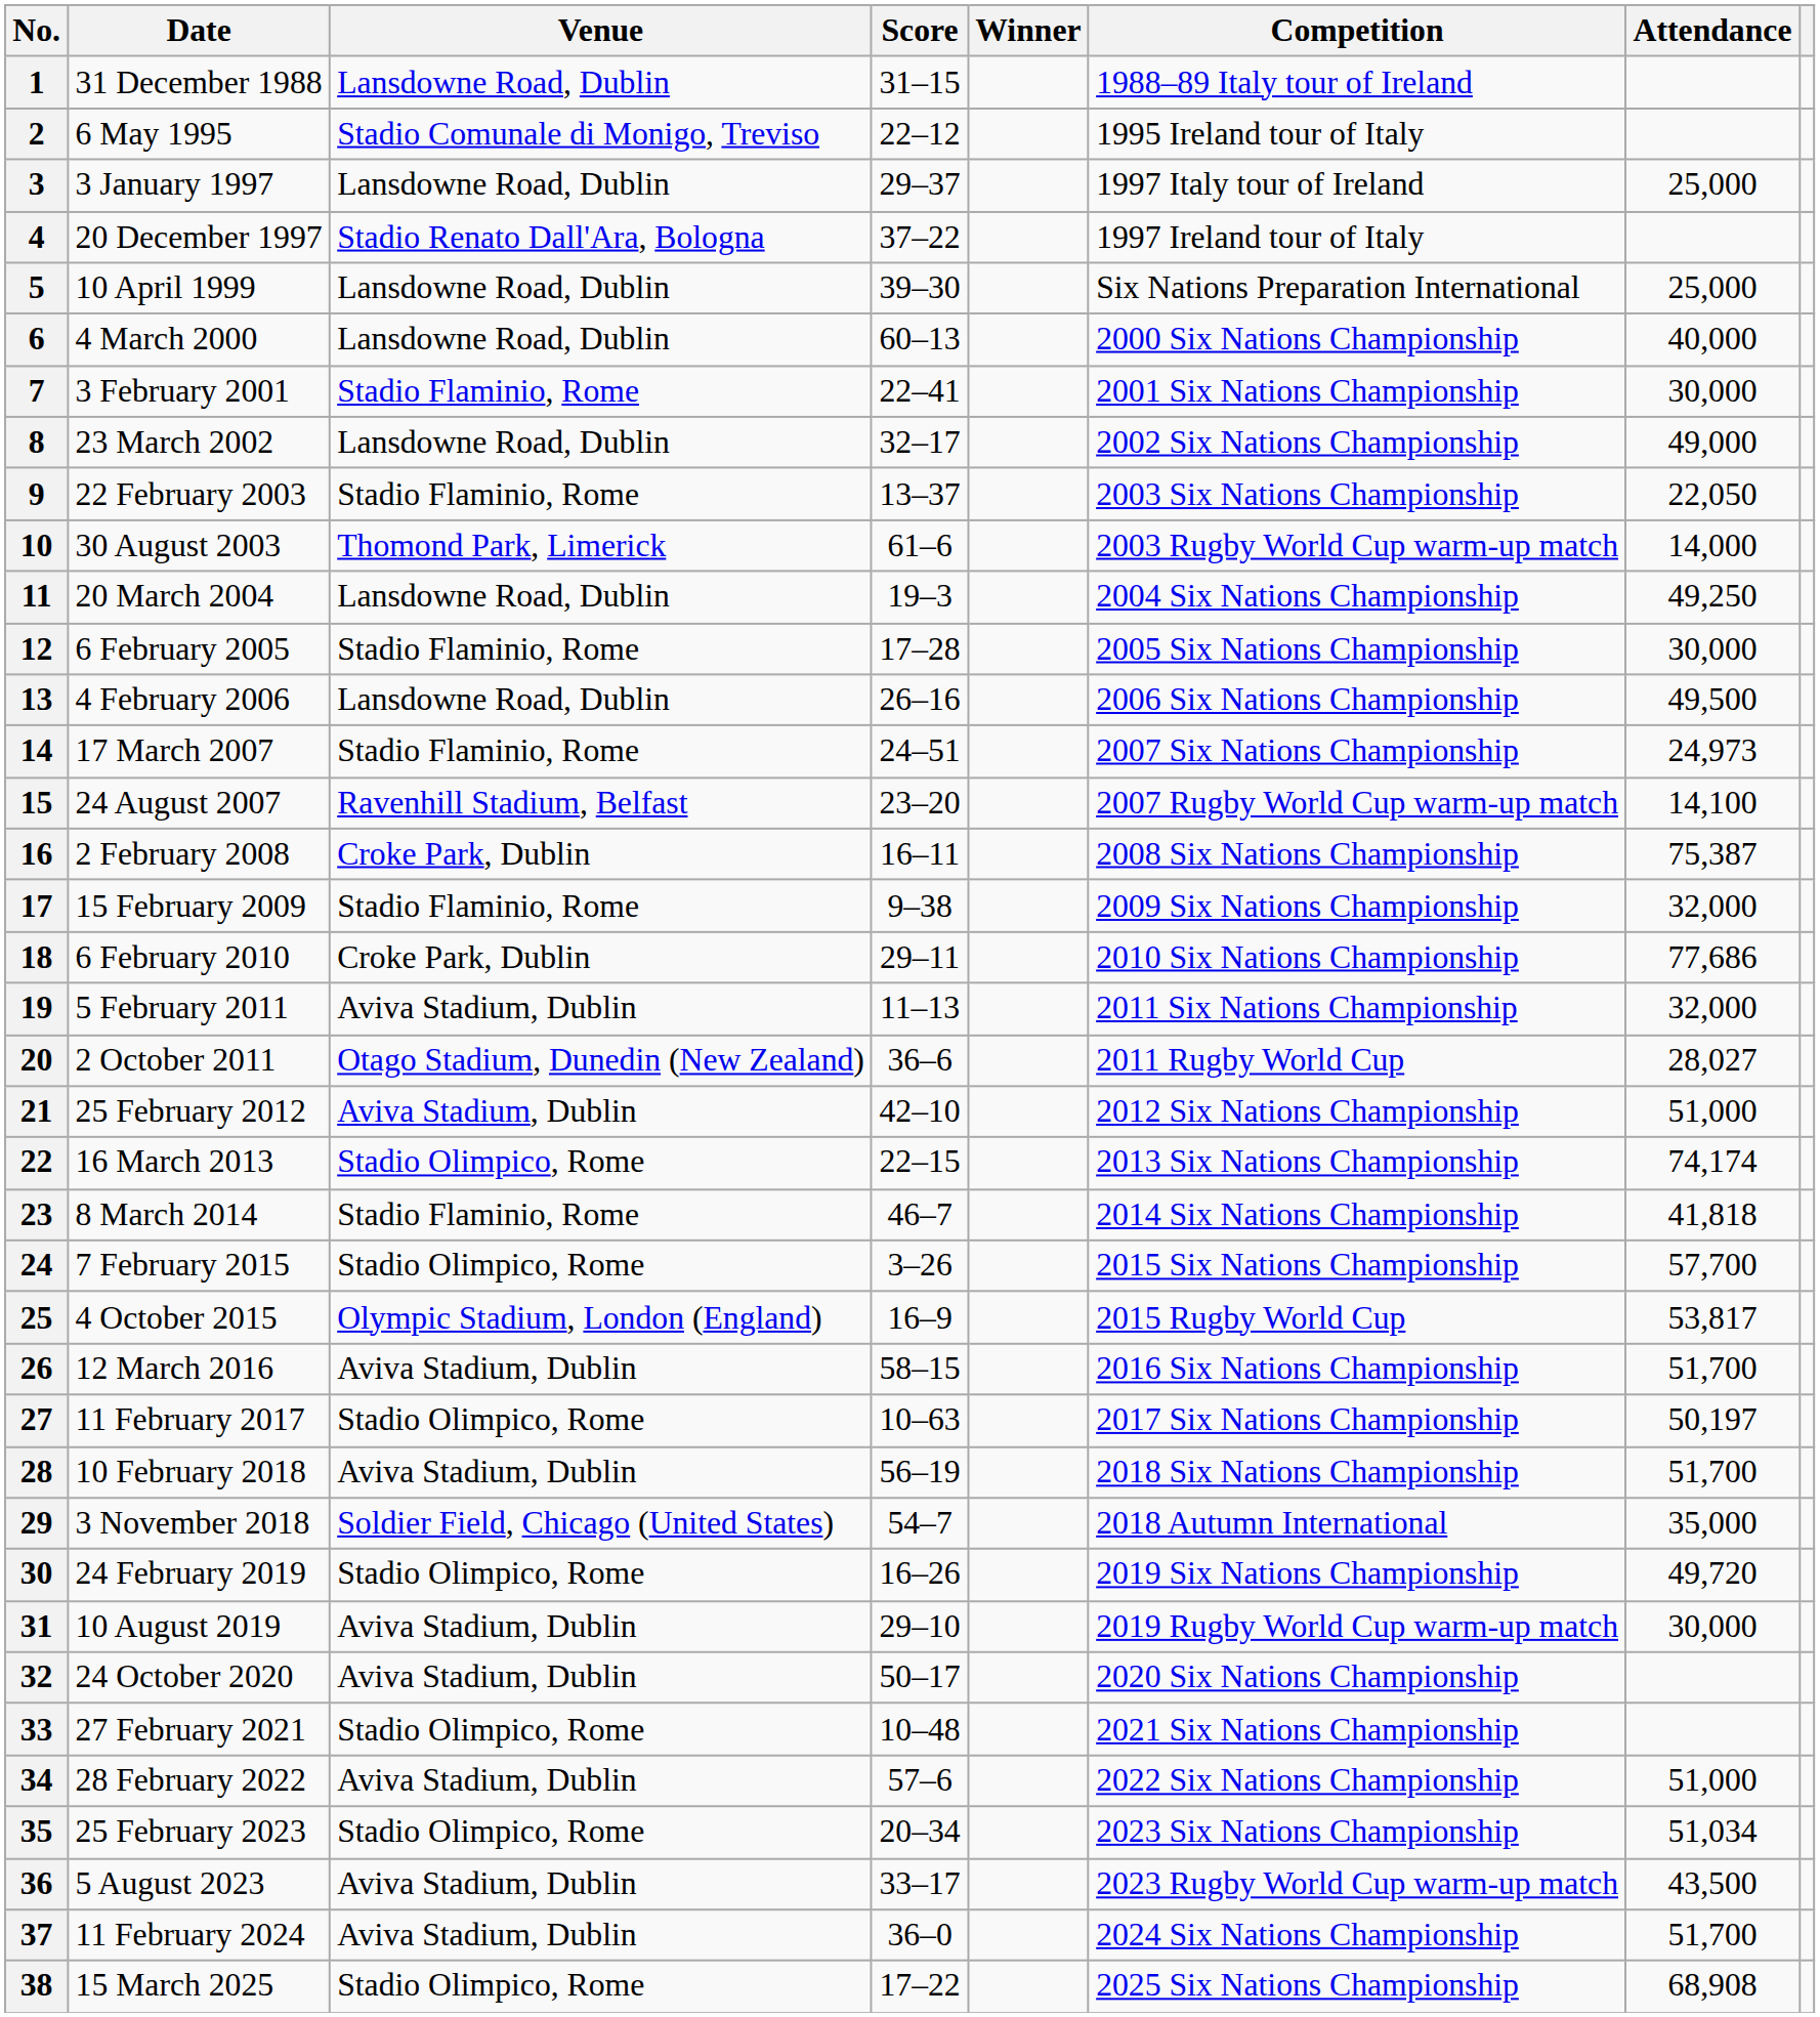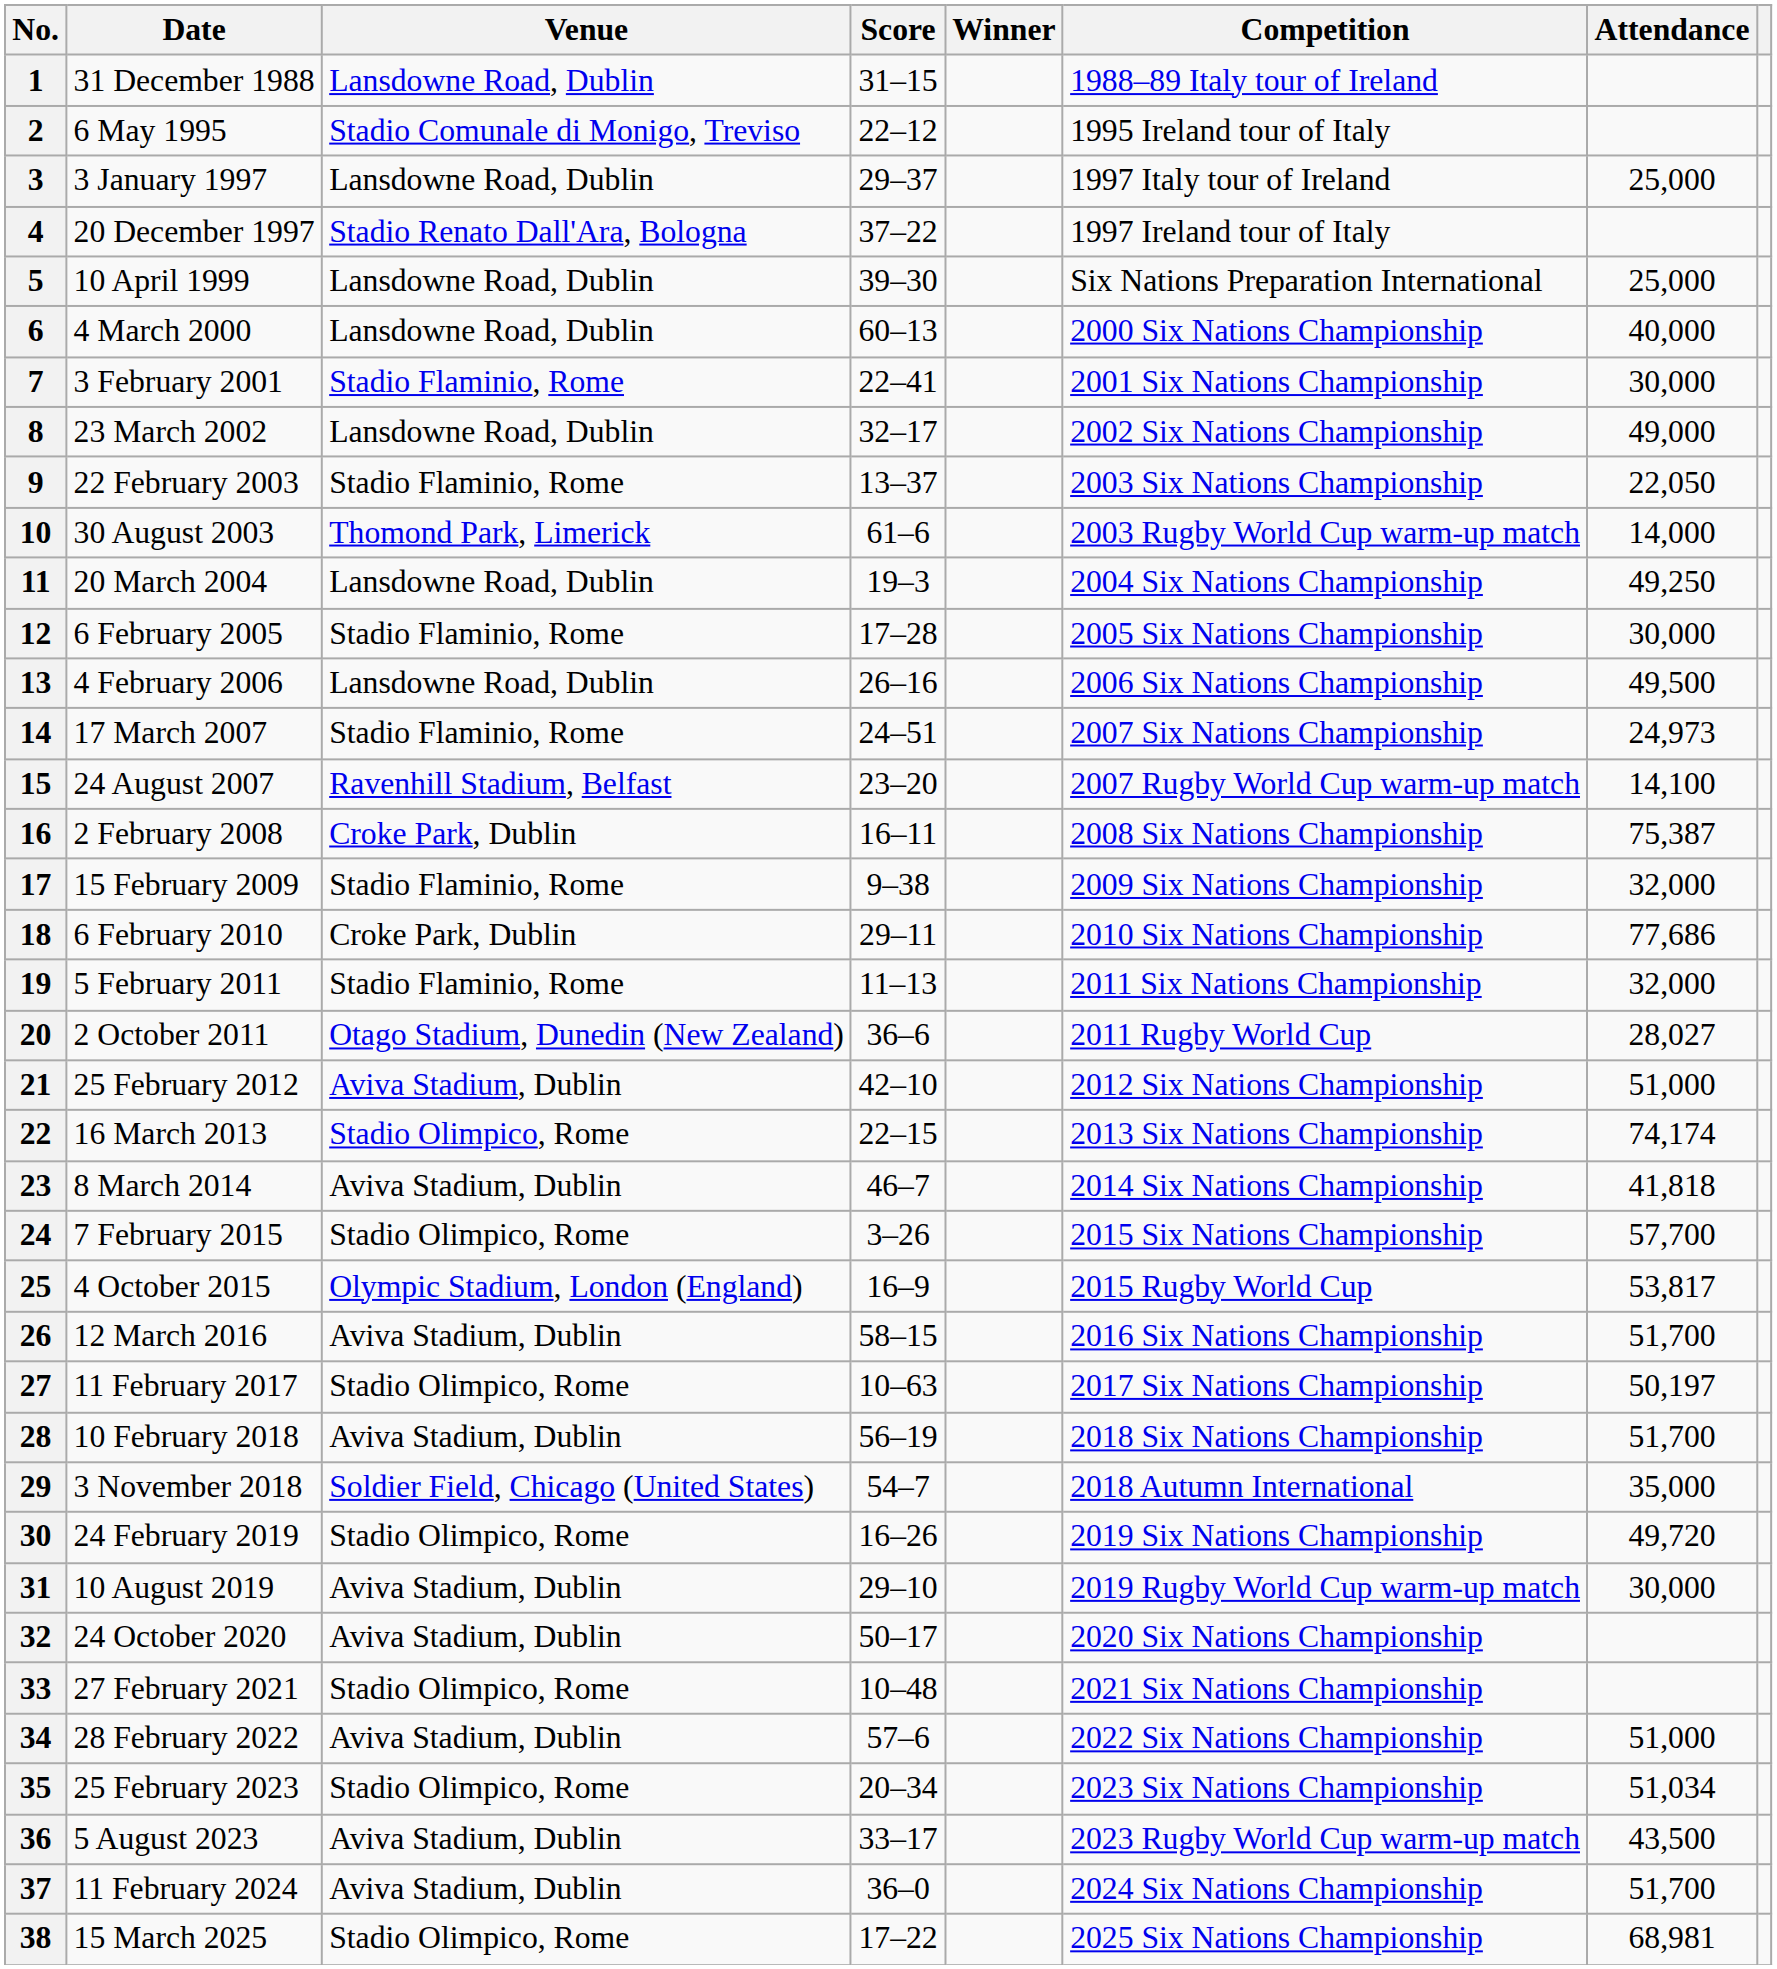 <table class="wikitable">
 <tr>
 <th>No.</th>
 <th>Date</th>
 <th>Venue</th>
 <th>Score</th>
 <th>Winner</th>
 <th>Competition</th>
 <th>Attendance</th>
 <th></th>
 </tr>
 <tr>
 <th>1</th>
 <td>31 December 1988</td>
 <td><a href='#'>Lansdowne Road</a>, <a href='#'>Dublin</a></td>
 <td align="center">31–15</td>
 <td></td>
 <td><a href='#'>1988–89 Italy tour of Ireland</a></td>
 <td></td>
 <td align="center"></td>
 </tr>
 <tr>
 <th>2</th>
 <td>6 May 1995</td>
 <td><a href='#'>Stadio Comunale di Monigo</a>, <a href='#'>Treviso</a></td>
 <td align="center">22–12</td>
 <td></td>
 <td>1995 Ireland tour of Italy</td>
 <td></td>
 <td align="center"></td>
 </tr>
 <tr>
 <th>3</th>
 <td>3 January 1997</td>
 <td>Lansdowne Road, Dublin</td>
 <td align="center">29–37</td>
 <td></td>
 <td>1997 Italy tour of Ireland</td>
 <td align="center">25,000</td>
 <td align="center"></td>
 </tr>
 <tr>
 <th>4</th>
 <td>20 December 1997</td>
 <td><a href='#'>Stadio Renato Dall'Ara</a>, <a href='#'>Bologna</a></td>
 <td align="center">37–22</td>
 <td></td>
 <td>1997 Ireland tour of Italy</td>
 <td></td>
 <td align="center"></td>
 </tr>
 <tr>
 <th>5</th>
 <td>10 April 1999</td>
 <td>Lansdowne Road, Dublin</td>
 <td align="center">39–30</td>
 <td></td>
 <td>Six Nations Preparation International</td>
 <td align="center">25,000</td>
 <td align="center"></td>
 </tr>
 <tr>
 <th>6</th>
 <td>4 March 2000</td>
 <td>Lansdowne Road, Dublin</td>
 <td align="center">60–13</td>
 <td></td>
 <td><a href='#'>2000 Six Nations Championship</a></td>
 <td align="center">40,000</td>
 <td align="center"></td>
 </tr>
 <tr>
 <th>7</th>
 <td>3 February 2001</td>
 <td><a href='#'>Stadio Flaminio</a>, <a href='#'>Rome</a></td>
 <td align="center">22–41</td>
 <td></td>
 <td><a href='#'>2001 Six Nations Championship</a></td>
 <td align="center">30,000</td>
 <td align="center"></td>
 </tr>
 <tr>
 <th>8</th>
 <td>23 March 2002</td>
 <td>Lansdowne Road, Dublin</td>
 <td align="center">32–17</td>
 <td></td>
 <td><a href='#'>2002 Six Nations Championship</a></td>
 <td align="center">49,000</td>
 <td align="center"></td>
 </tr>
 <tr>
 <th>9</th>
 <td>22 February 2003</td>
 <td>Stadio Flaminio, Rome</td>
 <td align="center">13–37</td>
 <td></td>
 <td><a href='#'>2003 Six Nations Championship</a></td>
 <td align="center">22,050</td>
 <td align="center"></td>
 </tr>
 <tr>
 <th>10</th>
 <td>30 August 2003</td>
 <td><a href='#'>Thomond Park</a>, <a href='#'>Limerick</a></td>
 <td align="center">61–6</td>
 <td></td>
 <td><a href='#'>2003 Rugby World Cup warm-up match</a></td>
 <td align="center">14,000</td>
 <td align="center"></td>
 </tr>
 <tr>
 <th>11</th>
 <td>20 March 2004</td>
 <td>Lansdowne Road, Dublin</td>
 <td align="center">19–3</td>
 <td></td>
 <td><a href='#'>2004 Six Nations Championship</a></td>
 <td align="center">49,250</td>
 <td align="center"></td>
 </tr>
 <tr>
 <th>12</th>
 <td>6 February 2005</td>
 <td>Stadio Flaminio, Rome</td>
 <td align="center">17–28</td>
 <td></td>
 <td><a href='#'>2005 Six Nations Championship</a></td>
 <td align="center">30,000</td>
 <td align="center"></td>
 </tr>
 <tr>
 <th>13</th>
 <td>4 February 2006</td>
 <td>Lansdowne Road, Dublin</td>
 <td align="center">26–16</td>
 <td></td>
 <td><a href='#'>2006 Six Nations Championship</a></td>
 <td align="center">49,500</td>
 <td align="center"></td>
 </tr>
 <tr>
 <th>14</th>
 <td>17 March 2007</td>
 <td>Stadio Flaminio, Rome</td>
 <td align="center">24–51</td>
 <td></td>
 <td><a href='#'>2007 Six Nations Championship</a></td>
 <td align="center">24,973</td>
 <td align="center"></td>
 </tr>
 <tr>
 <th>15</th>
 <td>24 August 2007</td>
 <td><a href='#'>Ravenhill Stadium</a>, <a href='#'>Belfast</a></td>
 <td align="center">23–20</td>
 <td></td>
 <td><a href='#'>2007 Rugby World Cup warm-up match</a></td>
 <td align="center">14,100</td>
 <td align="center"></td>
 </tr>
 <tr>
 <th>16</th>
 <td>2 February 2008</td>
 <td><a href='#'>Croke Park</a>, Dublin</td>
 <td align="center">16–11</td>
 <td></td>
 <td><a href='#'>2008 Six Nations Championship</a></td>
 <td align="center">75,387</td>
 <td align="center"></td>
 </tr>
 <tr>
 <th>17</th>
 <td>15 February 2009</td>
 <td>Stadio Flaminio, Rome</td>
 <td align="center">9–38</td>
 <td></td>
 <td><a href='#'>2009 Six Nations Championship</a></td>
 <td align="center">32,000</td>
 <td align="center"></td>
 </tr>
 <tr>
 <th>18</th>
 <td>6 February 2010</td>
 <td>Croke Park, Dublin</td>
 <td align="center">29–11</td>
 <td></td>
 <td><a href='#'>2010 Six Nations Championship</a></td>
 <td align="center">77,686</td>
 <td align="center"></td>
 </tr>
 <tr>
 <th>19</th>
 <td>5 February 2011</td>
-<td>Aviva Stadium, Dublin</td>
+<td>Stadio Flaminio, Rome</td>
 <td align="center">11–13</td>
 <td></td>
 <td><a href='#'>2011 Six Nations Championship</a></td>
 <td align="center">32,000</td>
 <td align="center"></td>
 </tr>
 <tr>
 <th>20</th>
 <td>2 October 2011</td>
 <td><a href='#'>Otago Stadium</a>, <a href='#'>Dunedin</a> (<a href='#'>New Zealand</a>)</td>
 <td align="center">36–6</td>
 <td></td>
 <td><a href='#'>2011 Rugby World Cup</a></td>
 <td align="center">28,027</td>
 <td align="center"></td>
 </tr>
 <tr>
 <th>21</th>
 <td>25 February 2012</td>
 <td><a href='#'>Aviva Stadium</a>, Dublin</td>
 <td align="center">42–10</td>
 <td></td>
 <td><a href='#'>2012 Six Nations Championship</a></td>
 <td align="center">51,000</td>
 <td align="center"></td>
 </tr>
 <tr>
 <th>22</th>
 <td>16 March 2013</td>
 <td><a href='#'>Stadio Olimpico</a>, Rome</td>
 <td align="center">22–15</td>
 <td></td>
 <td><a href='#'>2013 Six Nations Championship</a></td>
 <td align="center">74,174</td>
 <td align="center"></td>
 </tr>
 <tr>
 <th>23</th>
 <td>8 March 2014</td>
-<td>Stadio Flaminio, Rome</td>
+<td>Aviva Stadium, Dublin</td>
 <td align="center">46–7</td>
 <td></td>
 <td><a href='#'>2014 Six Nations Championship</a></td>
 <td align="center">41,818</td>
 <td align="center"></td>
 </tr>
 <tr>
 <th>24</th>
 <td>7 February 2015</td>
 <td>Stadio Olimpico, Rome</td>
 <td align="center">3–26</td>
 <td></td>
 <td><a href='#'>2015 Six Nations Championship</a></td>
 <td align="center">57,700</td>
 <td align="center"></td>
 </tr>
 <tr>
 <th>25</th>
 <td>4 October 2015</td>
 <td><a href='#'>Olympic Stadium</a>, <a href='#'>London</a> (<a href='#'>England</a>)</td>
 <td align="center">16–9</td>
 <td></td>
 <td><a href='#'>2015 Rugby World Cup</a></td>
 <td align="center">53,817</td>
 <td align="center"></td>
 </tr>
 <tr>
 <th>26</th>
 <td>12 March 2016</td>
 <td>Aviva Stadium, Dublin</td>
 <td align="center">58–15</td>
 <td></td>
 <td><a href='#'>2016 Six Nations Championship</a></td>
 <td align="center">51,700</td>
 <td align="center"></td>
 </tr>
 <tr>
 <th>27</th>
 <td>11 February 2017</td>
 <td>Stadio Olimpico, Rome</td>
 <td align="center">10–63</td>
 <td></td>
 <td><a href='#'>2017 Six Nations Championship</a></td>
 <td align="center">50,197</td>
 <td align="center"></td>
 </tr>
 <tr>
 <th>28</th>
 <td>10 February 2018</td>
 <td>Aviva Stadium, Dublin</td>
 <td align="center">56–19</td>
 <td></td>
 <td><a href='#'>2018 Six Nations Championship</a></td>
 <td align="center">51,700</td>
 <td align="center"></td>
 </tr>
 <tr>
 <th>29</th>
 <td>3 November 2018</td>
 <td><a href='#'>Soldier Field</a>, <a href='#'>Chicago</a> (<a href='#'>United States</a>)</td>
 <td align="center">54–7</td>
 <td></td>
 <td><a href='#'>2018 Autumn International</a></td>
 <td align="center">35,000</td>
 <td align="center"></td>
 </tr>
 <tr>
 <th>30</th>
 <td>24 February 2019</td>
 <td>Stadio Olimpico, Rome</td>
 <td align="center">16–26</td>
 <td></td>
 <td><a href='#'>2019 Six Nations Championship</a></td>
 <td align="center">49,720</td>
 <td align="center"></td>
 </tr>
 <tr>
 <th>31</th>
 <td>10 August 2019</td>
 <td>Aviva Stadium, Dublin</td>
 <td align="center">29–10</td>
 <td></td>
 <td><a href='#'>2019 Rugby World Cup warm-up match</a></td>
 <td align="center">30,000</td>
 <td align="center"></td>
 </tr>
 <tr>
 <th>32</th>
 <td>24 October 2020</td>
 <td>Aviva Stadium, Dublin</td>
 <td align="center">50–17</td>
 <td></td>
 <td><a href='#'>2020 Six Nations Championship</a></td>
 <td></td>
 <td align="center"></td>
 </tr>
 <tr>
 <th>33</th>
 <td>27 February 2021</td>
 <td>Stadio Olimpico, Rome</td>
 <td align="center">10–48</td>
 <td></td>
 <td><a href='#'>2021 Six Nations Championship</a></td>
 <td></td>
 <td align="center"></td>
 </tr>
 <tr>
 <th>34</th>
 <td>28 February 2022</td>
 <td>Aviva Stadium, Dublin</td>
 <td align="center">57–6</td>
 <td></td>
 <td><a href='#'>2022 Six Nations Championship</a></td>
 <td align="center">51,000</td>
 <td align="center"></td>
 </tr>
 <tr>
 <th>35</th>
 <td>25 February 2023</td>
 <td>Stadio Olimpico, Rome</td>
 <td align="center">20–34</td>
 <td></td>
 <td><a href='#'>2023 Six Nations Championship</a></td>
 <td align="center">51,034</td>
 <td align="center"></td>
 </tr>
 <tr>
 <th>36</th>
 <td>5 August 2023</td>
 <td>Aviva Stadium, Dublin</td>
 <td align="center">33–17</td>
 <td></td>
 <td><a href='#'>2023 Rugby World Cup warm-up match</a></td>
 <td align="center">43,500</td>
 <td align="center"></td>
 </tr>
 <tr>
 <th>37</th>
 <td>11 February 2024</td>
 <td>Aviva Stadium, Dublin</td>
 <td align="center">36–0</td>
 <td></td>
 <td><a href='#'>2024 Six Nations Championship</a></td>
 <td align="center">51,700</td>
 <td align="center"></td>
 </tr>
 <tr>
 <th>38</th>
 <td>15 March 2025</td>
 <td>Stadio Olimpico, Rome</td>
 <td align="center">17–22</td>
 <td></td>
 <td><a href='#'>2025 Six Nations Championship</a></td>
-<td align="center">68,908</td>
+<td align="center">68,981</td>
 <td align="center"></td>
 </tr>
 </table>
